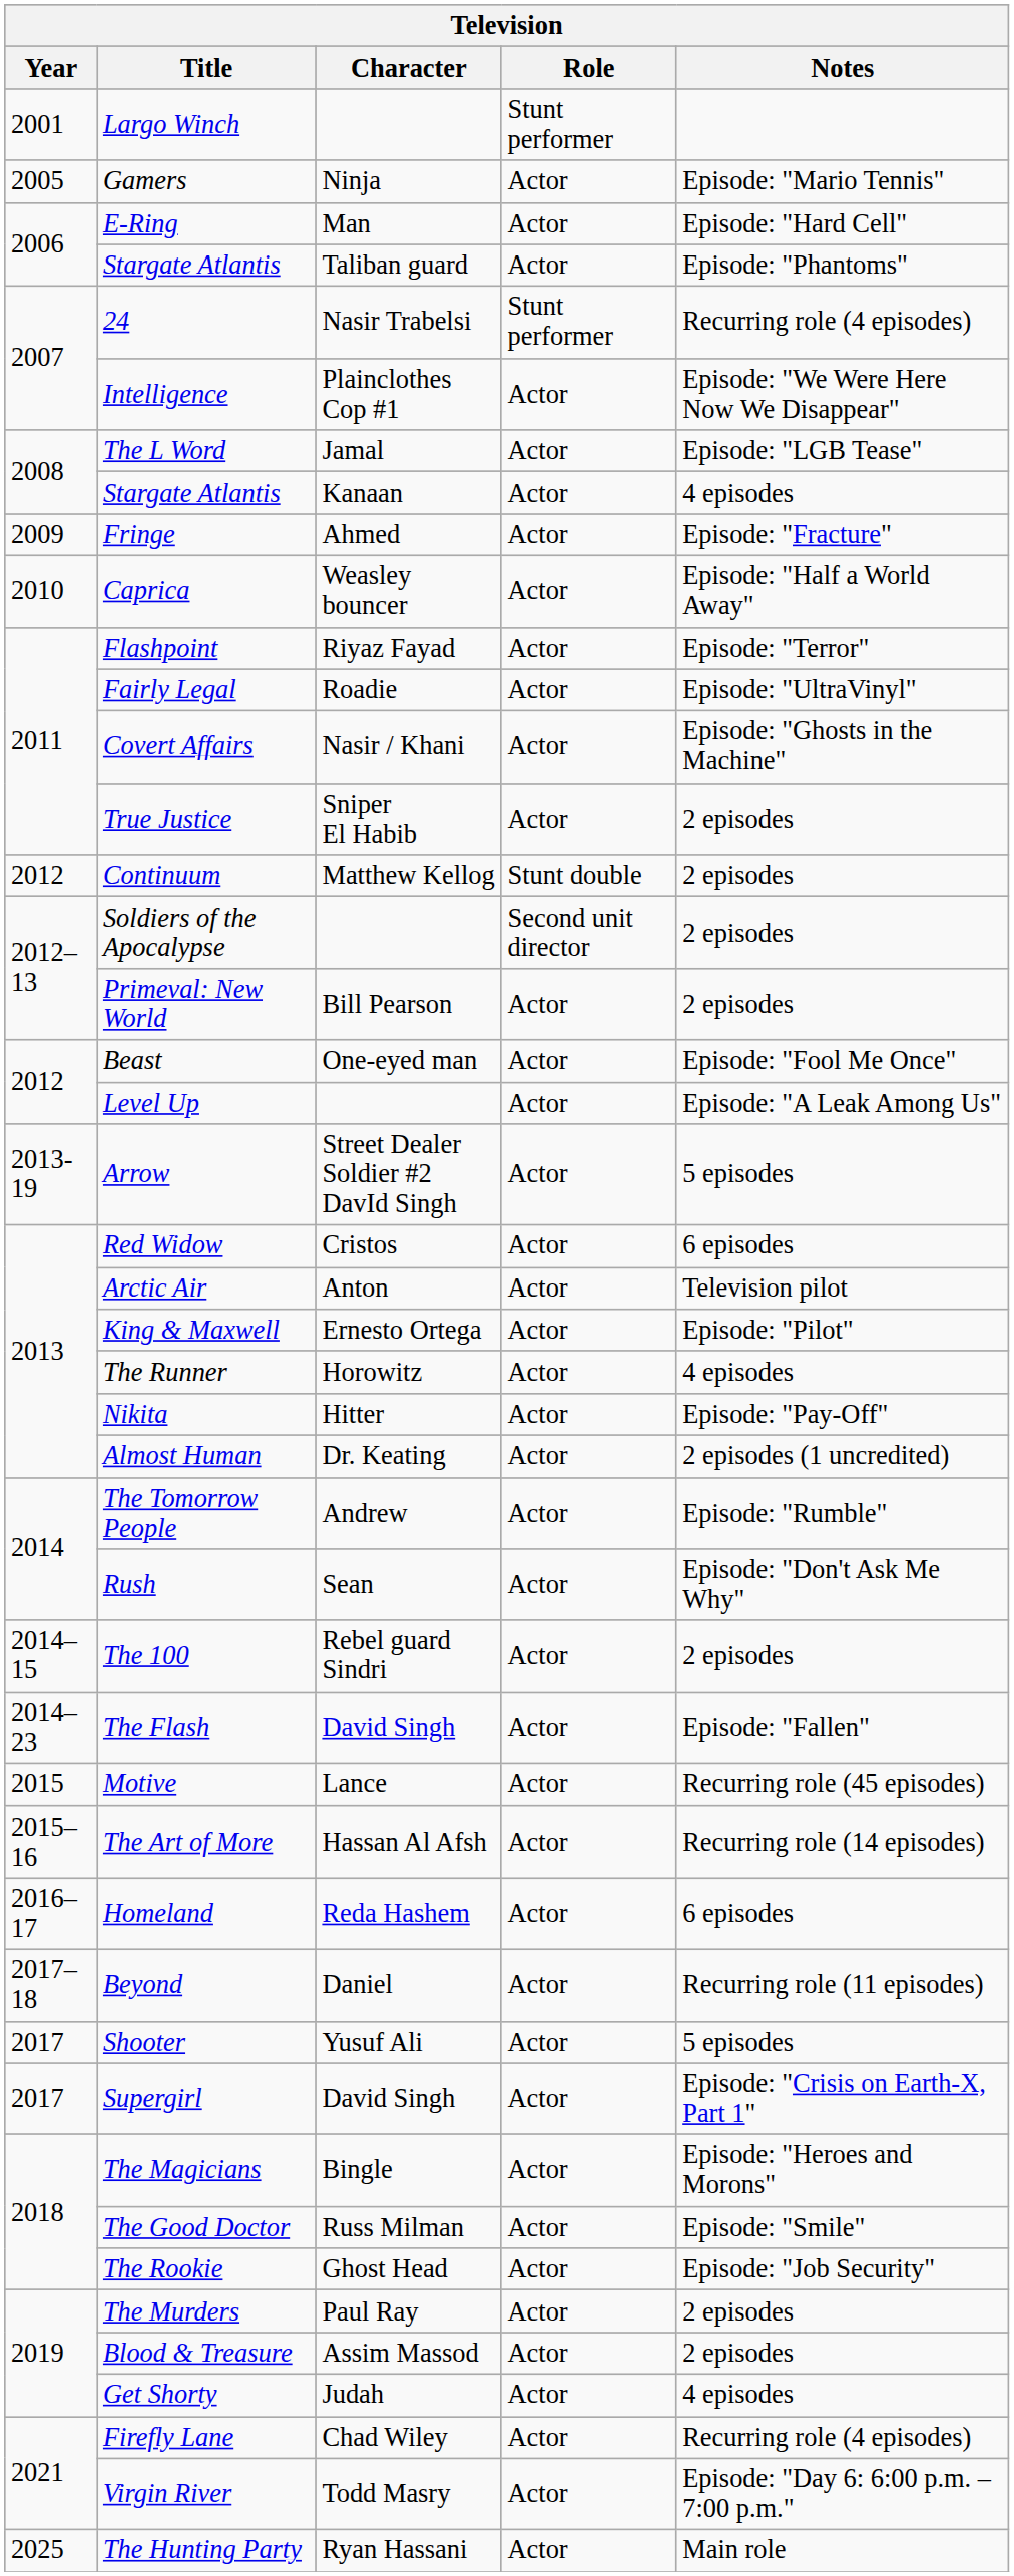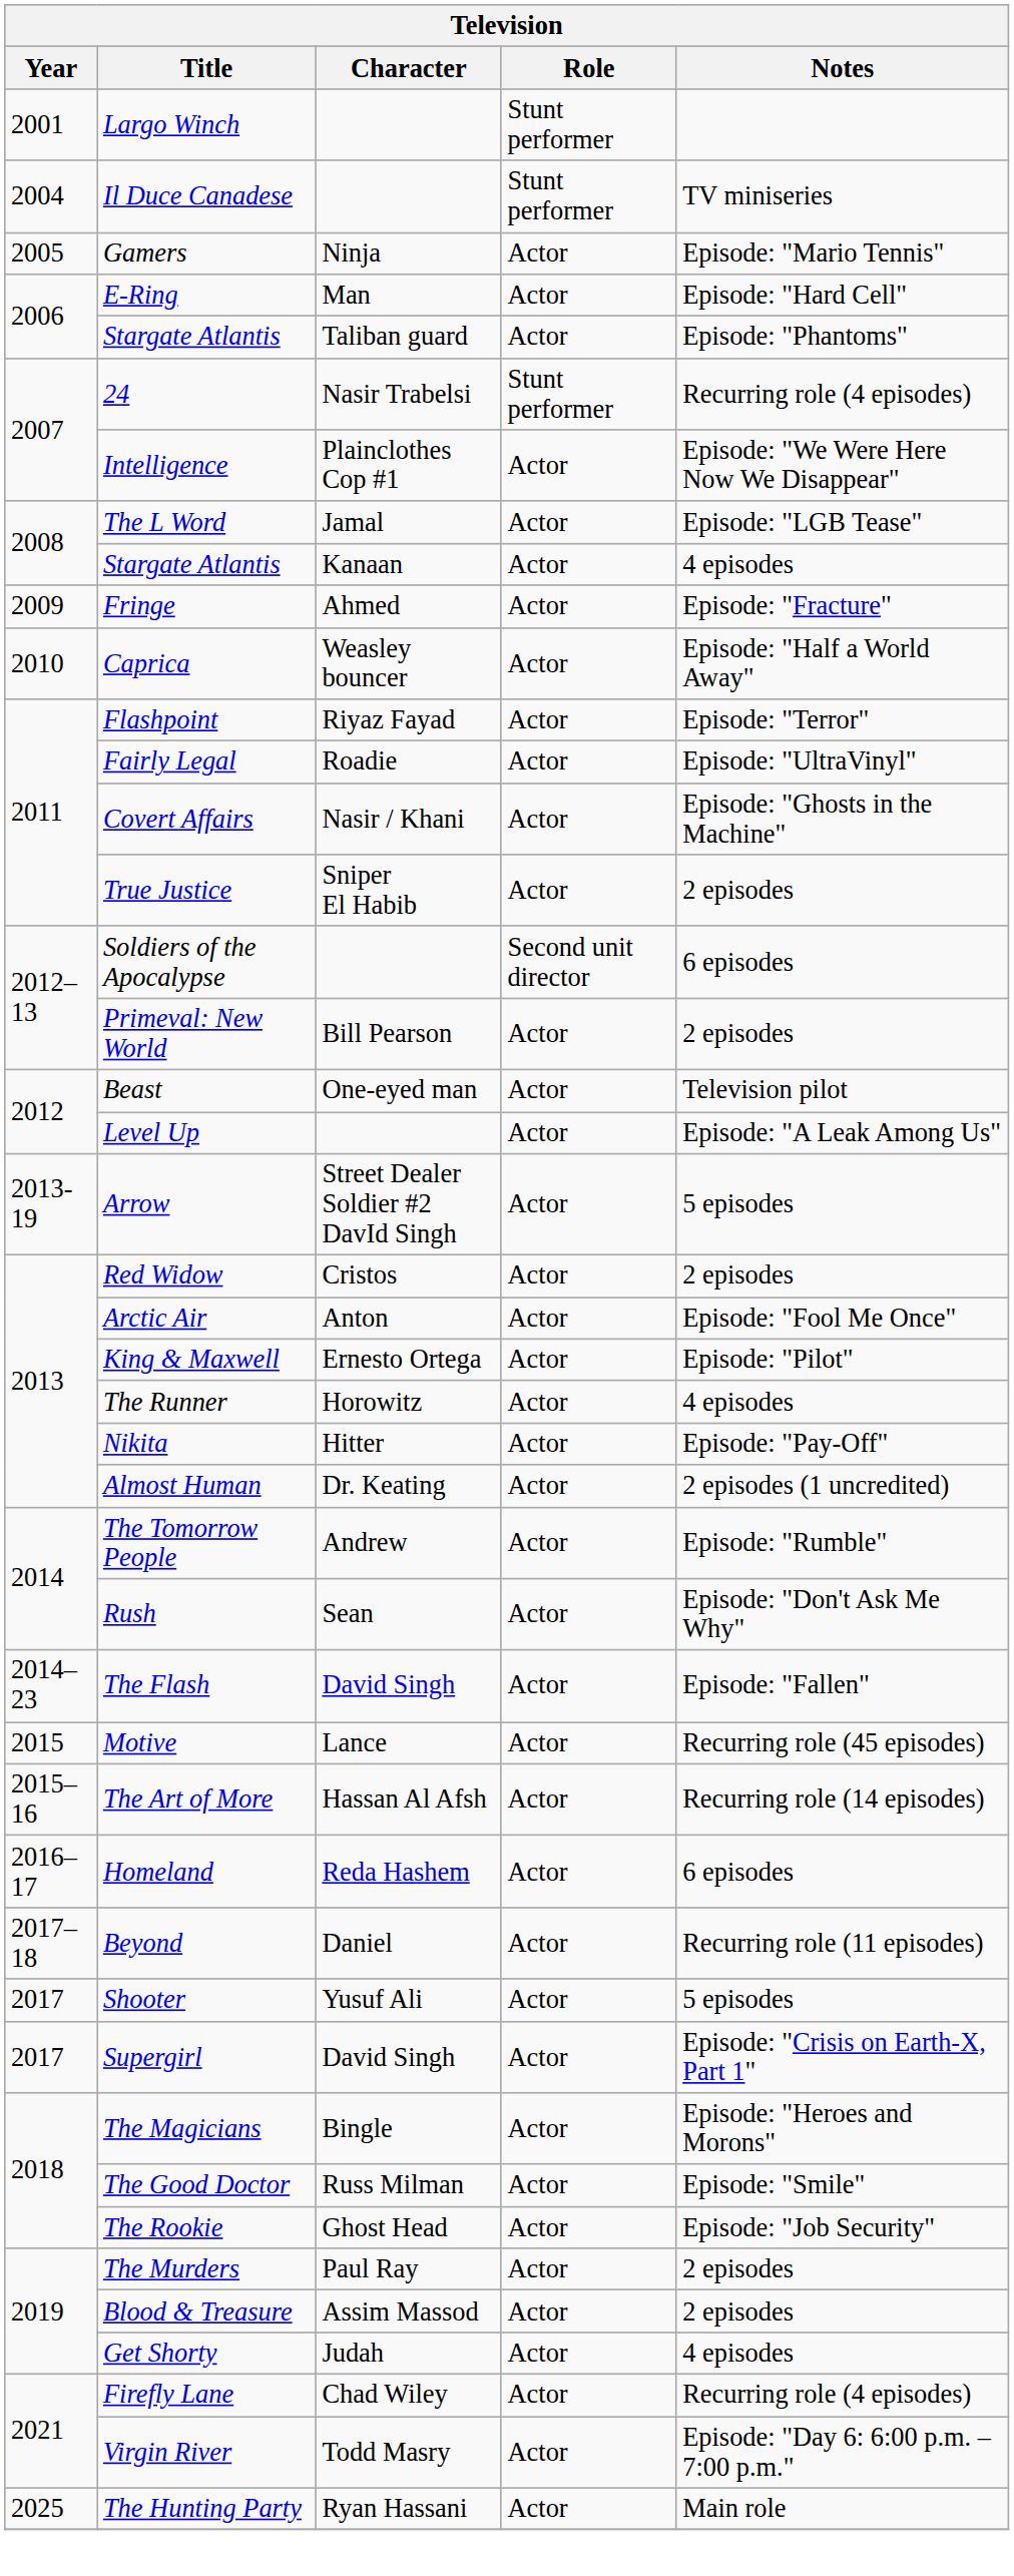 <table class="wikitable sortable">
 <tr>
 <th colspan="5">Television</th>
 </tr>
 <tr>
 <th>Year</th>
 <th>Title</th>
 <th>Character</th>
 <th>Role</th>
 <th class="unsortable">Notes</th>
 </tr>
 <tr>
 <td>2001</td>
 <td><em><a href='#'>Largo Winch</a></em></td>
 <td></td>
 <td>Stunt performer</td>
 <td></td>
+</tr>
+<tr>
+<td>2004</td>
+<td><em><a href='#'>Il Duce Canadese</a></em></td>
+<td></td>
+<td>Stunt performer</td>
+<td>TV miniseries</td>
 </tr>
 <tr>
 <td>2005</td>
 <td><em>Gamers</em></td>
 <td>Ninja</td>
 <td>Actor</td>
 <td>Episode: "Mario Tennis"</td>
 </tr>
 <tr>
 <td rowspan="2">2006</td>
 <td><em><a href='#'>E-Ring</a></em></td>
 <td>Man</td>
 <td>Actor</td>
 <td>Episode: "Hard Cell"</td>
 </tr>
 <tr>
 <td><em><a href='#'>Stargate Atlantis</a></em></td>
 <td>Taliban guard</td>
 <td>Actor</td>
 <td>Episode: "Phantoms"</td>
 </tr>
 <tr>
 <td rowspan="2">2007</td>
 <td><em><a href='#'>24</a></em></td>
 <td>Nasir Trabelsi</td>
 <td>Stunt performer</td>
 <td>Recurring role (4 episodes)</td>
 </tr>
 <tr>
 <td><em><a href='#'>Intelligence</a></em></td>
 <td>Plainclothes Cop #1</td>
 <td>Actor</td>
 <td>Episode: "We Were Here Now We Disappear"</td>
 </tr>
 <tr>
 <td rowspan="2">2008</td>
 <td><em><a href='#'>The L Word</a></em></td>
 <td>Jamal</td>
 <td>Actor</td>
 <td>Episode: "LGB Tease"</td>
 </tr>
 <tr>
 <td><em><a href='#'>Stargate Atlantis</a></em></td>
 <td>Kanaan</td>
 <td>Actor</td>
 <td>4 episodes</td>
 </tr>
 <tr>
 <td>2009</td>
 <td><em><a href='#'>Fringe</a></em></td>
 <td>Ahmed</td>
 <td>Actor</td>
 <td>Episode: "<a href='#'>Fracture</a>"</td>
 </tr>
 <tr>
 <td>2010</td>
 <td><em><a href='#'>Caprica</a></em></td>
 <td>Weasley bouncer</td>
 <td>Actor</td>
 <td>Episode: "Half a World Away"</td>
 </tr>
 <tr>
 <td rowspan="4">2011</td>
 <td><em><a href='#'>Flashpoint</a></em></td>
 <td>Riyaz Fayad</td>
 <td>Actor</td>
 <td>Episode: "Terror"</td>
 </tr>
 <tr>
 <td><em><a href='#'>Fairly Legal</a></em></td>
 <td>Roadie</td>
 <td>Actor</td>
 <td>Episode: "UltraVinyl"</td>
 </tr>
 <tr>
 <td><em><a href='#'>Covert Affairs</a></em></td>
 <td>Nasir / Khani</td>
 <td>Actor</td>
 <td>Episode: "Ghosts in the Machine"</td>
 </tr>
 <tr>
 <td><em><a href='#'>True Justice</a></em></td>
 <td>Sniper<br>El Habib</td>
 <td>Actor</td>
 <td>2 episodes</td>
 </tr>
 <tr>
-<td>2012</td>
-<td><em><a href='#'>Continuum</a></em></td>
-<td>Matthew Kellog</td>
-<td>Stunt double</td>
-<td>2 episodes</td>
-</tr>
-<tr>
 <td rowspan="2">2012–13</td>
 <td><em>Soldiers of the Apocalypse</em></td>
 <td></td>
 <td>Second unit director</td>
-<td>2 episodes</td>
+<td>6 episodes</td>
 </tr>
 <tr>
 <td><em><a href='#'>Primeval: New World</a></em></td>
 <td>Bill Pearson</td>
 <td>Actor</td>
 <td>2 episodes</td>
 </tr>
 <tr>
 <td rowspan="2">2012</td>
 <td><em>Beast</em></td>
 <td>One-eyed man</td>
 <td>Actor</td>
-<td>Episode: "Fool Me Once"</td>
+<td>Television pilot</td>
 </tr>
 <tr>
 <td><em><a href='#'>Level Up</a></em></td>
 <td></td>
 <td>Actor</td>
 <td>Episode: "A Leak Among Us"</td>
 </tr>
 <tr>
 <td>2013-19</td>
 <td><em><a href='#'>Arrow</a></em></td>
 <td>Street Dealer<br>Soldier #2<br>DavId Singh</td>
 <td>Actor</td>
 <td>5 episodes</td>
 </tr>
 <tr>
 <td rowspan="6">2013</td>
 <td><em><a href='#'>Red Widow</a></em></td>
 <td>Cristos</td>
 <td>Actor</td>
-<td>6 episodes</td>
+<td>2 episodes</td>
 </tr>
 <tr>
 <td><em><a href='#'>Arctic Air</a></em></td>
 <td>Anton</td>
 <td>Actor</td>
-<td>Television pilot</td>
+<td>Episode: "Fool Me Once"</td>
 </tr>
 <tr>
 <td><em><a href='#'>King & Maxwell</a></em></td>
 <td>Ernesto Ortega</td>
 <td>Actor</td>
 <td>Episode: "Pilot"</td>
 </tr>
 <tr>
 <td><em>The Runner</em></td>
 <td>Horowitz</td>
 <td>Actor</td>
 <td>4 episodes</td>
 </tr>
 <tr>
 <td><em><a href='#'>Nikita</a></em></td>
 <td>Hitter</td>
 <td>Actor</td>
 <td>Episode: "Pay-Off"</td>
 </tr>
 <tr>
 <td><em><a href='#'>Almost Human</a></em></td>
 <td>Dr. Keating</td>
 <td>Actor</td>
 <td>2 episodes (1 uncredited)</td>
 </tr>
 <tr>
 <td rowspan="2">2014</td>
 <td><em><a href='#'>The Tomorrow People</a></em></td>
 <td>Andrew</td>
 <td>Actor</td>
 <td>Episode: "Rumble"</td>
 </tr>
 <tr>
 <td><em><a href='#'>Rush</a></em></td>
 <td>Sean</td>
 <td>Actor</td>
 <td>Episode: "Don't Ask Me Why"</td>
-</tr>
-<tr>
-<td>2014–15</td>
-<td><em><a href='#'>The 100</a></em></td>
-<td>Rebel guard<br>Sindri</td>
-<td>Actor</td>
-<td>2 episodes</td>
 </tr>
 <tr>
 <td>2014–23</td>
 <td><em><a href='#'>The Flash</a></em></td>
 <td><a href='#'>David Singh</a></td>
 <td>Actor</td>
 <td>Episode: "Fallen"</td>
 </tr>
 <tr>
 <td>2015</td>
 <td><em><a href='#'>Motive</a></em></td>
 <td>Lance</td>
 <td>Actor</td>
 <td>Recurring role (45 episodes)</td>
 </tr>
 <tr>
 <td>2015–16</td>
 <td><em><a href='#'>The Art of More</a></em></td>
 <td>Hassan Al Afsh</td>
 <td>Actor</td>
 <td>Recurring role (14 episodes)</td>
 </tr>
 <tr>
 <td>2016–17</td>
 <td><em><a href='#'>Homeland</a></em></td>
 <td><a href='#'>Reda Hashem</a></td>
 <td>Actor</td>
 <td>6 episodes</td>
 </tr>
 <tr>
 <td>2017–18</td>
 <td><em><a href='#'>Beyond</a></em></td>
 <td>Daniel</td>
 <td>Actor</td>
 <td>Recurring role (11 episodes)</td>
 </tr>
 <tr>
 <td>2017</td>
 <td><em><a href='#'>Shooter</a></em></td>
 <td>Yusuf Ali</td>
 <td>Actor</td>
 <td>5 episodes</td>
 </tr>
 <tr>
 <td>2017</td>
 <td><em><a href='#'>Supergirl</a></em></td>
 <td>David Singh</td>
 <td>Actor</td>
 <td>Episode: "<a href='#'>Crisis on Earth-X, Part 1</a>"</td>
 </tr>
 <tr>
 <td rowspan="3">2018</td>
 <td><em><a href='#'>The Magicians</a></em></td>
 <td>Bingle</td>
 <td>Actor</td>
 <td>Episode: "Heroes and Morons"</td>
 </tr>
 <tr>
 <td><em><a href='#'>The Good Doctor</a></em></td>
 <td>Russ Milman</td>
 <td>Actor</td>
 <td>Episode: "Smile"</td>
 </tr>
 <tr>
 <td><em><a href='#'>The Rookie</a></em></td>
 <td>Ghost Head</td>
 <td>Actor</td>
 <td>Episode: "Job Security"</td>
 </tr>
 <tr>
 <td rowspan="3">2019</td>
 <td><em><a href='#'>The Murders</a></em></td>
 <td>Paul Ray</td>
 <td>Actor</td>
 <td>2 episodes</td>
 </tr>
 <tr>
 <td><em><a href='#'>Blood & Treasure</a></em></td>
 <td>Assim Massod</td>
 <td>Actor</td>
 <td>2 episodes</td>
 </tr>
 <tr>
 <td><em><a href='#'>Get Shorty</a></em></td>
 <td>Judah</td>
 <td>Actor</td>
 <td>4 episodes</td>
 </tr>
 <tr>
 <td rowspan="2">2021</td>
 <td><em><a href='#'>Firefly Lane</a></em></td>
 <td>Chad Wiley</td>
 <td>Actor</td>
 <td>Recurring role (4 episodes)</td>
 </tr>
 <tr>
 <td><em><a href='#'>Virgin River</a></em></td>
 <td>Todd Masry</td>
 <td>Actor</td>
 <td>Episode: "Day 6: 6:00 p.m. – 7:00 p.m."</td>
 </tr>
 <tr>
 <td>2025</td>
 <td><em><a href='#'>The Hunting Party</a></em></td>
 <td>Ryan Hassani</td>
 <td>Actor</td>
 <td>Main role</td>
 </tr>
 <tr>
 </tr>
 </table>
